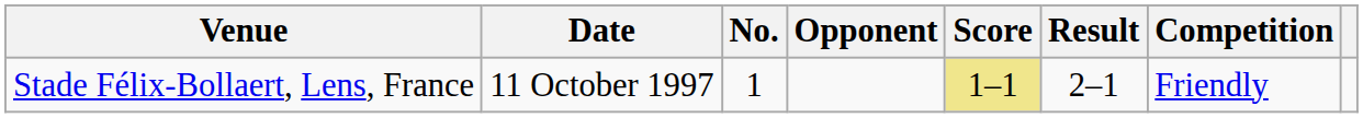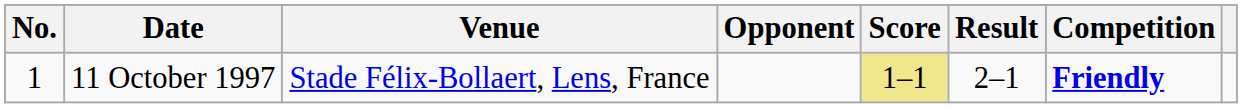 <table class="wikitable">
 <tr>
+<th scope="col">No.</th>
+<th scope="col">Date</th>
 <th scope="col">Venue</th>
-<th scope="col">Date</th>
-<th scope="col">No.</th>
 <th scope="col">Opponent</th>
 <th scope="col">Score</th>
 <th scope="col">Result</th>
 <th scope="col">Competition</th>
 <th scope="col" class="unsortable"></th>
 </tr>
 <tr>
+<td align="center">1</td>
+<td>11 October 1997</td>
 <td><a href='#'>Stade Félix-Bollaert</a>, <a href='#'>Lens</a>, France</td>
-<td>11 October 1997</td>
-<td align="center">1</td>
 <td></td>
 <td align="center" style="background: khaki;">1–1</td>
 <td align="center">2–1</td>
-<td><a href='#'>Friendly</a></td>
+<td><strong><a href='#'>Friendly</a></strong></td>
 <td align="center"></td>
 </tr>
 </table>
